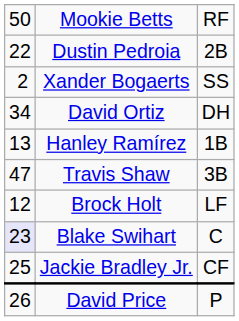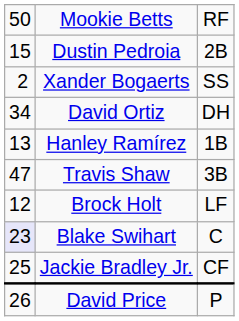 <table class="wikitable plainrowheaders" style="text-align:center;">
 <tr>
 <td>50</td>
 <td><a href='#'>Mookie Betts</a></td>
 <td>RF</td>
 </tr>
 <tr>
-<td>22</td>
+<td>15</td>
 <td><a href='#'>Dustin Pedroia</a></td>
 <td>2B</td>
 </tr>
 <tr>
 <td> 2</td>
 <td><a href='#'>Xander Bogaerts</a></td>
 <td>SS</td>
 </tr>
 <tr>
 <td>34</td>
 <td><a href='#'>David Ortiz</a></td>
 <td>DH</td>
 </tr>
 <tr>
 <td>13</td>
 <td><a href='#'>Hanley Ramírez</a></td>
 <td>1B</td>
 </tr>
 <tr>
 <td>47</td>
 <td><a href='#'>Travis Shaw</a></td>
 <td>3B</td>
 </tr>
 <tr>
 <td>12</td>
 <td><a href='#'>Brock Holt</a></td>
 <td>LF</td>
 </tr>
 <tr>
 <td style="background: lavender;">23</td>
 <td><a href='#'>Blake Swihart</a></td>
 <td>C</td>
 </tr>
 <tr style="border-bottom:2px solid black">
 <td>25</td>
 <td><a href='#'>Jackie Bradley Jr.</a></td>
 <td>CF</td>
 </tr>
 <tr>
 <td>26</td>
 <td><a href='#'>David Price</a></td>
 <td>P</td>
 </tr>
 </table>
